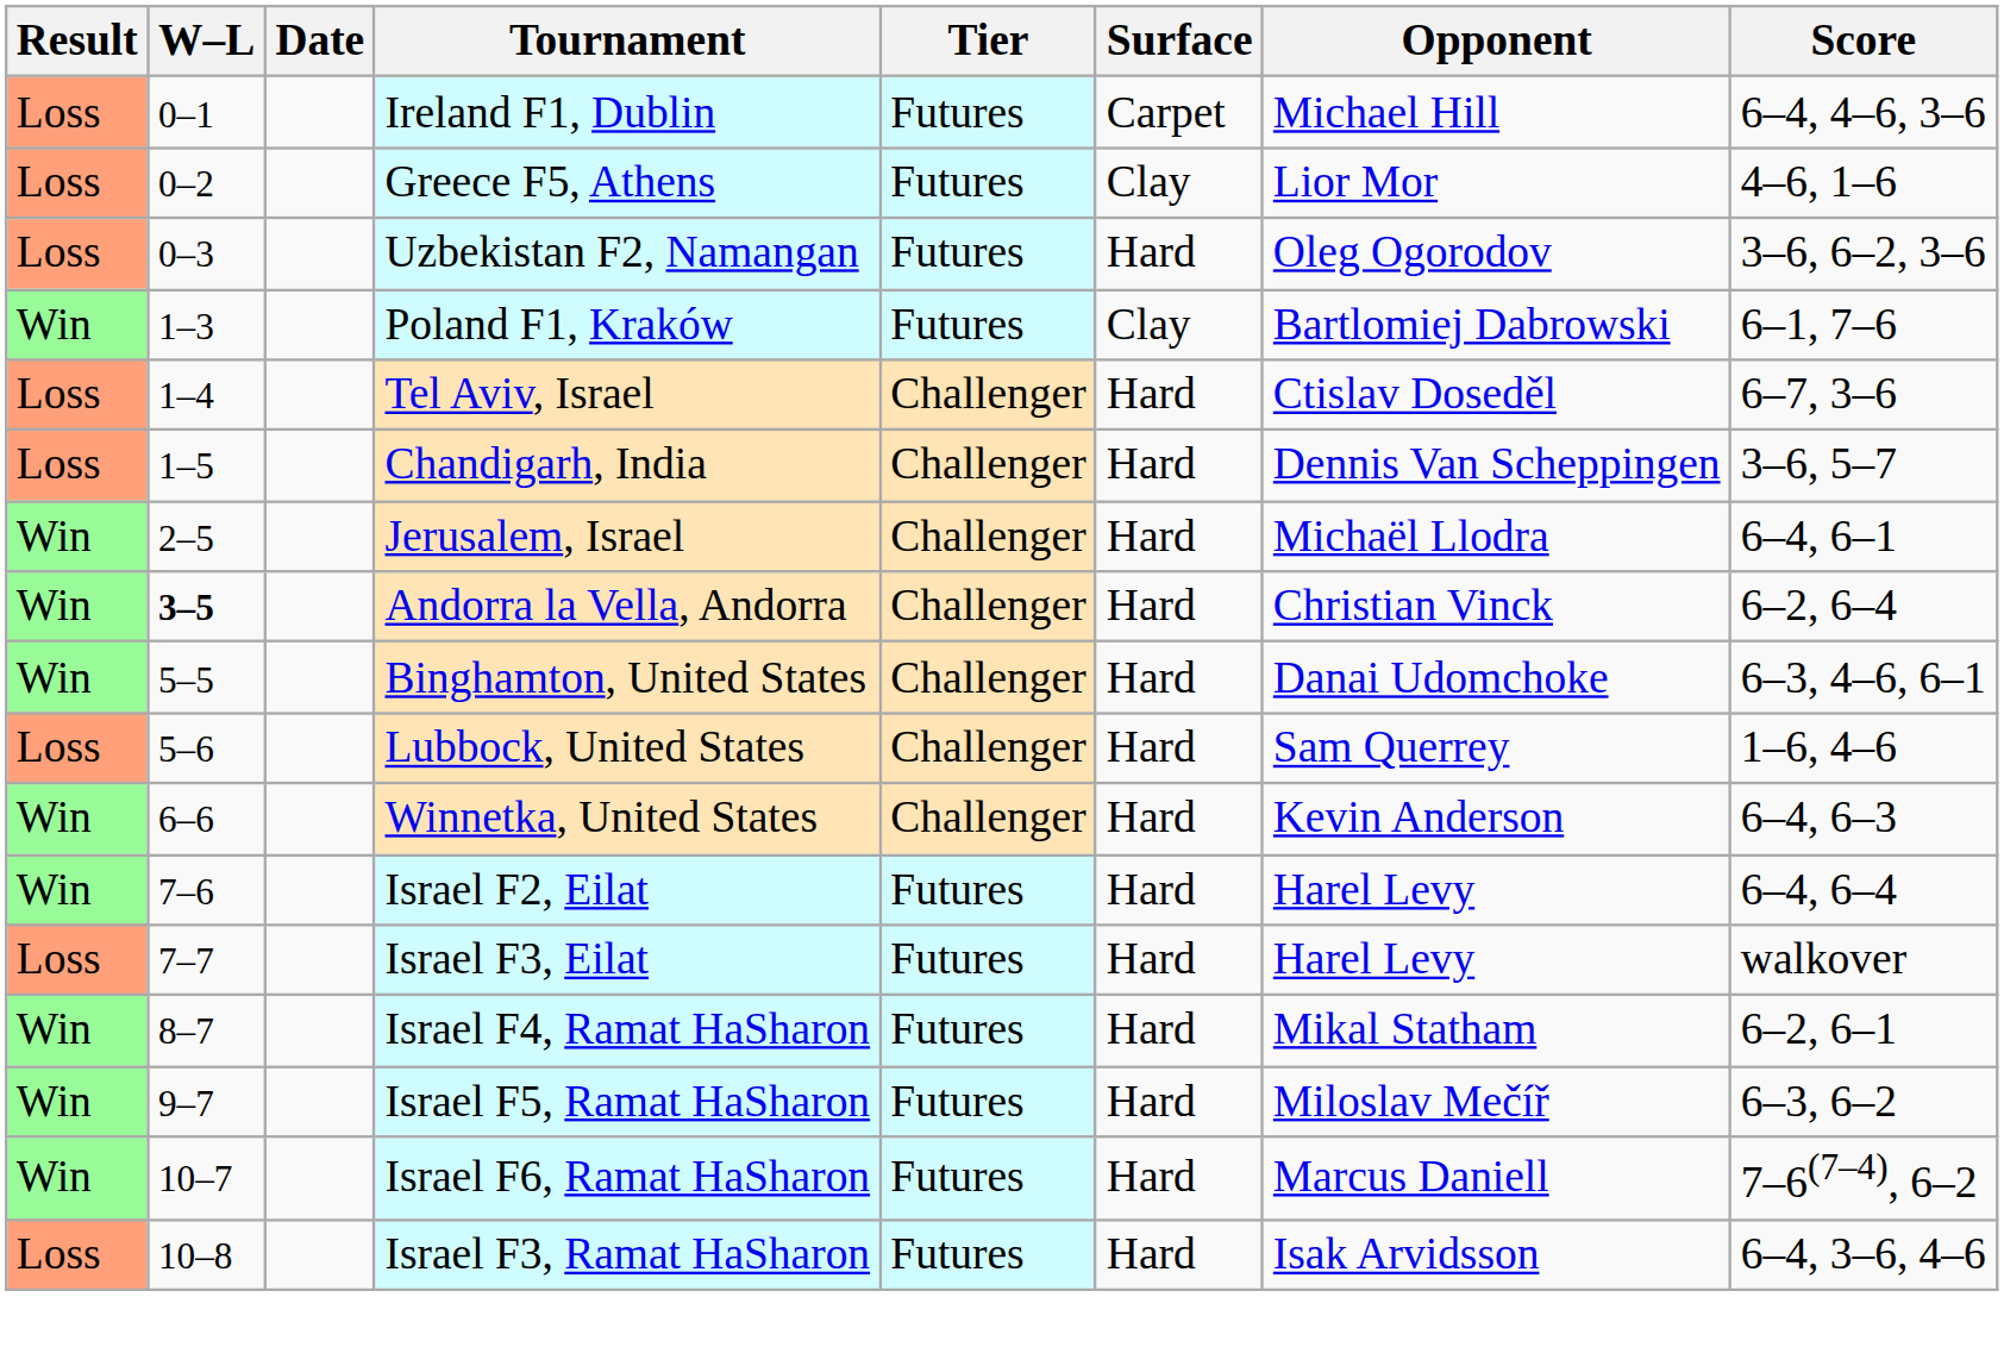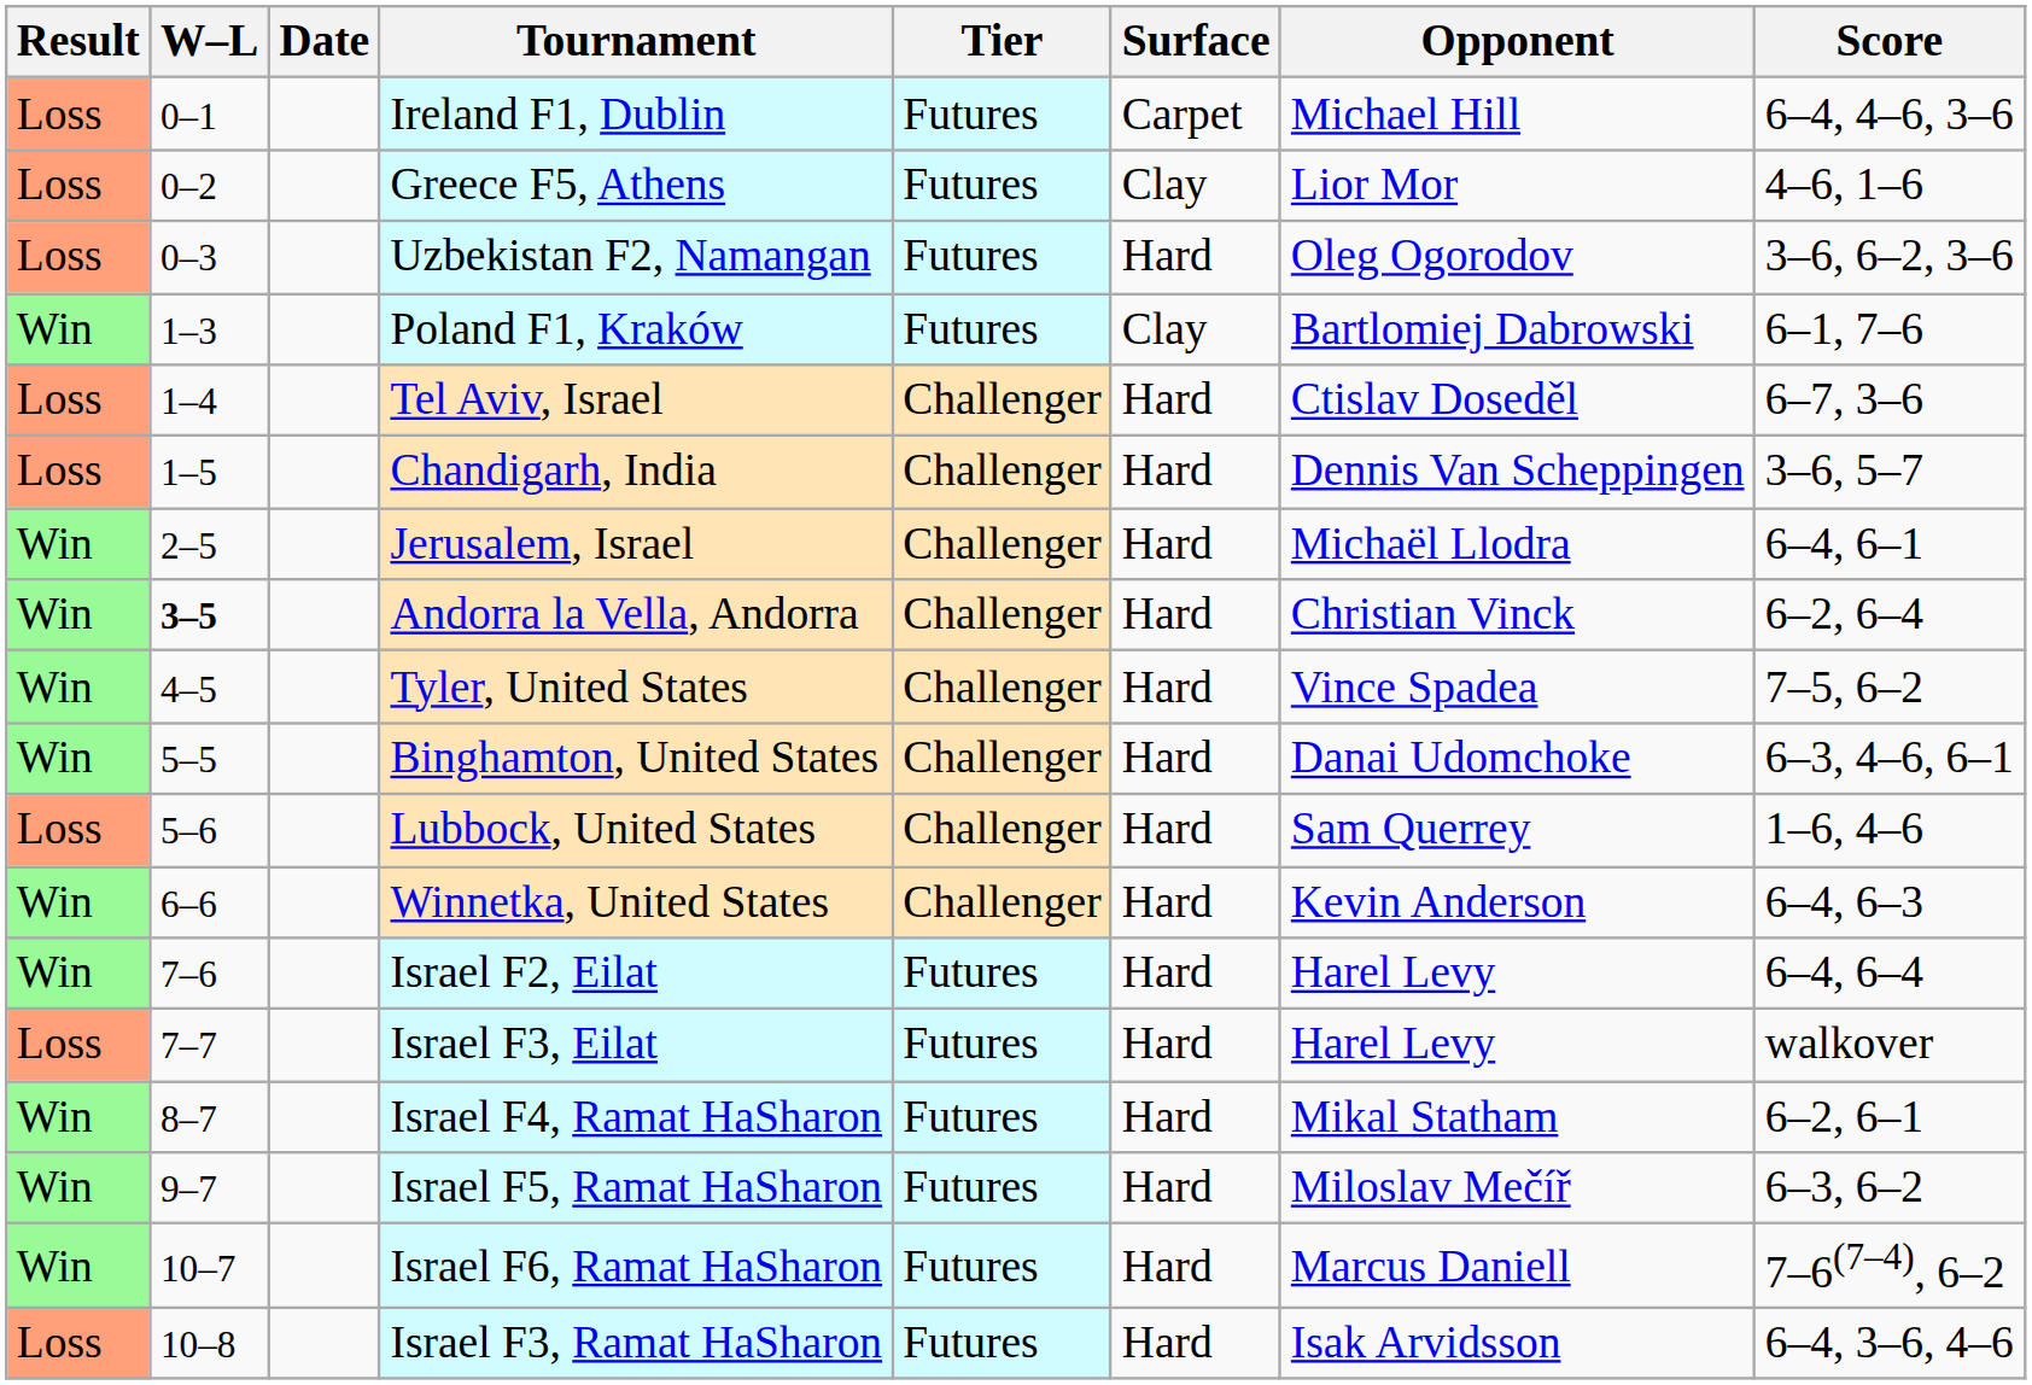 <table class="sortable wikitable">
 <tr>
 <th>Result</th>
 <th class="unsortable">W–L</th>
 <th>Date</th>
 <th>Tournament</th>
 <th>Tier</th>
 <th>Surface</th>
 <th>Opponent</th>
 <th class="unsortable">Score</th>
 </tr>
 <tr>
 <td bgcolor=FFA07A>Loss</td>
 <td><small>0–1</small></td>
 <td></td>
 <td style="background:#cffcff;">Ireland F1, <a href='#'>Dublin</a></td>
 <td style="background:#cffcff;">Futures</td>
 <td>Carpet</td>
 <td> <a href='#'>Michael Hill</a></td>
 <td>6–4, 4–6, 3–6</td>
 </tr>
 <tr>
 <td bgcolor=FFA07A>Loss</td>
 <td><small>0–2</small></td>
 <td></td>
 <td style="background:#cffcff;">Greece F5, <a href='#'>Athens</a></td>
 <td style="background:#cffcff;">Futures</td>
 <td>Clay</td>
 <td> <a href='#'>Lior Mor</a></td>
 <td>4–6, 1–6</td>
 </tr>
 <tr>
 <td bgcolor=FFA07A>Loss</td>
 <td><small>0–3</small></td>
 <td></td>
 <td style="background:#cffcff;">Uzbekistan F2, <a href='#'>Namangan</a></td>
 <td style="background:#cffcff;">Futures</td>
 <td>Hard</td>
 <td> <a href='#'>Oleg Ogorodov</a></td>
 <td>3–6, 6–2, 3–6</td>
 </tr>
 <tr>
 <td bgcolor=98FB98>Win</td>
 <td><small>1–3</small></td>
 <td></td>
 <td style="background:#cffcff;">Poland F1, <a href='#'>Kraków</a></td>
 <td style="background:#cffcff;">Futures</td>
 <td>Clay</td>
 <td> <a href='#'>Bartlomiej Dabrowski</a></td>
 <td>6–1, 7–6</td>
 </tr>
 <tr>
 <td bgcolor=FFA07A>Loss</td>
 <td><small>1–4</small></td>
 <td></td>
 <td style="background:moccasin;"><a href='#'>Tel Aviv</a>, Israel</td>
 <td style="background:moccasin;">Challenger</td>
 <td>Hard</td>
 <td> <a href='#'>Ctislav Doseděl</a></td>
 <td>6–7, 3–6</td>
 </tr>
 <tr>
 <td bgcolor=FFA07A>Loss</td>
 <td><small>1–5</small></td>
 <td></td>
 <td style="background:moccasin;"><a href='#'>Chandigarh</a>, India</td>
 <td style="background:moccasin;">Challenger</td>
 <td>Hard</td>
 <td> <a href='#'>Dennis Van Scheppingen</a></td>
 <td>3–6, 5–7</td>
 </tr>
 <tr>
 <td bgcolor=98FB98>Win</td>
 <td><small>2–5</small></td>
 <td></td>
 <td style="background:moccasin;"><a href='#'>Jerusalem</a>, Israel</td>
 <td style="background:moccasin;">Challenger</td>
 <td>Hard</td>
 <td> <a href='#'>Michaël Llodra</a></td>
 <td>6–4, 6–1</td>
 </tr>
 <tr>
 <td bgcolor=98FB98>Win</td>
 <td><strong><small>3–5</small></strong></td>
 <td></td>
 <td style="background:moccasin;"><a href='#'>Andorra la Vella</a>, Andorra</td>
 <td style="background:moccasin;">Challenger</td>
 <td>Hard</td>
 <td> <a href='#'>Christian Vinck</a></td>
 <td>6–2, 6–4</td>
 </tr>
 <tr>
 <td bgcolor=98FB98>Win</td>
+<td><small>4–5</small></td>
+<td></td>
+<td style="background:moccasin;"><a href='#'>Tyler</a>, United States</td>
+<td style="background:moccasin;">Challenger</td>
+<td>Hard</td>
+<td> <a href='#'>Vince Spadea</a></td>
+<td>7–5, 6–2</td>
+</tr>
+<tr>
+<td bgcolor=98FB98>Win</td>
 <td><small>5–5</small></td>
 <td></td>
 <td style="background:moccasin;"><a href='#'>Binghamton</a>, United States</td>
 <td style="background:moccasin;">Challenger</td>
 <td>Hard</td>
 <td> <a href='#'>Danai Udomchoke</a></td>
 <td>6–3, 4–6, 6–1</td>
 </tr>
 <tr>
 <td bgcolor=FFA07A>Loss</td>
 <td><small>5–6</small></td>
 <td></td>
 <td style="background:moccasin;"><a href='#'>Lubbock</a>, United States</td>
 <td style="background:moccasin;">Challenger</td>
 <td>Hard</td>
 <td> <a href='#'>Sam Querrey</a></td>
 <td>1–6, 4–6</td>
 </tr>
 <tr>
 <td bgcolor=98FB98>Win</td>
 <td><small>6–6</small></td>
 <td></td>
 <td style="background:moccasin;"><a href='#'>Winnetka</a>, United States</td>
 <td style="background:moccasin;">Challenger</td>
 <td>Hard</td>
 <td> <a href='#'>Kevin Anderson</a></td>
 <td>6–4, 6–3</td>
 </tr>
 <tr>
 <td bgcolor=98FB98>Win</td>
 <td><small>7–6</small></td>
 <td></td>
 <td style="background:#cffcff;">Israel F2, <a href='#'>Eilat</a></td>
 <td style="background:#cffcff;">Futures</td>
 <td>Hard</td>
 <td> <a href='#'>Harel Levy</a></td>
 <td>6–4, 6–4</td>
 </tr>
 <tr>
 <td bgcolor=FFA07A>Loss</td>
 <td><small>7–7</small></td>
 <td></td>
 <td style="background:#cffcff;">Israel F3, <a href='#'>Eilat</a></td>
 <td style="background:#cffcff;">Futures</td>
 <td>Hard</td>
 <td> <a href='#'>Harel Levy</a></td>
 <td>walkover</td>
 </tr>
 <tr>
 <td bgcolor=98FB98>Win</td>
 <td><small>8–7</small></td>
 <td></td>
 <td style="background:#cffcff;">Israel F4, <a href='#'>Ramat HaSharon</a></td>
 <td style="background:#cffcff;">Futures</td>
 <td>Hard</td>
 <td> <a href='#'>Mikal Statham</a></td>
 <td>6–2, 6–1</td>
 </tr>
 <tr>
 <td bgcolor=98FB98>Win</td>
 <td><small>9–7</small></td>
 <td></td>
 <td style="background:#cffcff;">Israel F5, <a href='#'>Ramat HaSharon</a></td>
 <td style="background:#cffcff;">Futures</td>
 <td>Hard</td>
 <td> <a href='#'>Miloslav Mečíř</a></td>
 <td>6–3, 6–2</td>
 </tr>
 <tr>
 <td bgcolor=98FB98>Win</td>
 <td><small>10–7</small></td>
 <td></td>
 <td style="background:#cffcff;">Israel F6, <a href='#'>Ramat HaSharon</a></td>
 <td style="background:#cffcff;">Futures</td>
 <td>Hard</td>
 <td> <a href='#'>Marcus Daniell</a></td>
 <td>7–6<sup>(7–4)</sup>, 6–2</td>
 </tr>
 <tr>
 <td bgcolor=FFA07A>Loss</td>
 <td><small>10–8</small></td>
 <td></td>
 <td style="background:#cffcff;">Israel F3, <a href='#'>Ramat HaSharon</a></td>
 <td style="background:#cffcff;">Futures</td>
 <td>Hard</td>
 <td> <a href='#'>Isak Arvidsson</a></td>
 <td>6–4, 3–6, 4–6</td>
 </tr>
 </table>
